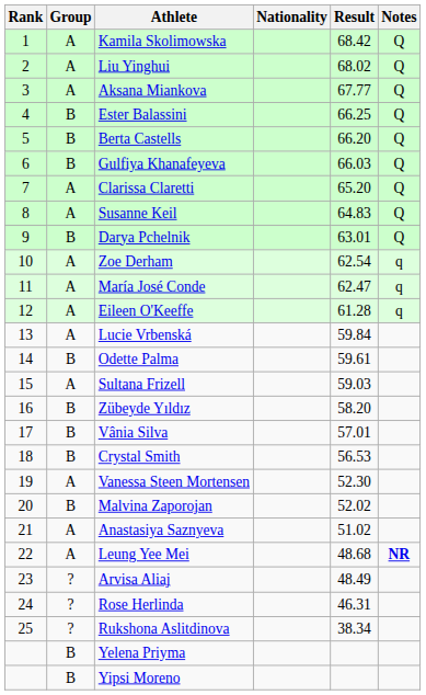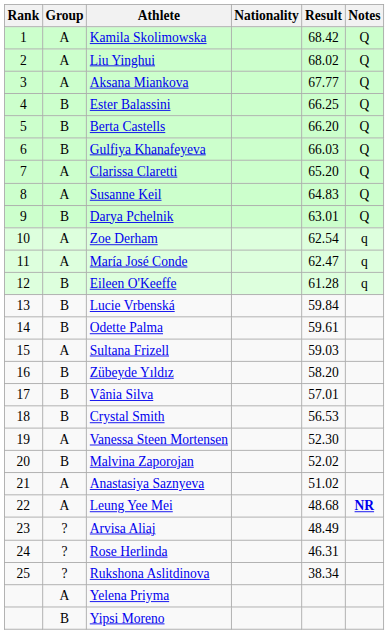 <table class="wikitable sortable" style="text-align:center;font-size:95%">
 <tr>
 <th>Rank</th>
 <th>Group</th>
 <th>Athlete</th>
 <th>Nationality</th>
 <th>Result</th>
 <th>Notes</th>
 </tr>
 <tr bgcolor=ccffcc>
 <td>1</td>
 <td>A</td>
 <td align="left"><a href='#'>Kamila Skolimowska</a></td>
 <td align=left></td>
 <td>68.42</td>
 <td>Q</td>
 </tr>
 <tr bgcolor=ccffcc>
 <td>2</td>
 <td>A</td>
 <td align="left"><a href='#'>Liu Yinghui</a></td>
 <td align=left></td>
 <td>68.02</td>
 <td>Q</td>
 </tr>
 <tr bgcolor=ccffcc>
 <td>3</td>
 <td>A</td>
 <td align="left"><a href='#'>Aksana Miankova</a></td>
 <td align=left></td>
 <td>67.77</td>
 <td>Q</td>
 </tr>
 <tr bgcolor=ccffcc>
 <td>4</td>
 <td>B</td>
 <td align="left"><a href='#'>Ester Balassini</a></td>
 <td align=left></td>
 <td>66.25</td>
 <td>Q</td>
 </tr>
 <tr bgcolor=ccffcc>
 <td>5</td>
 <td>B</td>
 <td align="left"><a href='#'>Berta Castells</a></td>
 <td align=left></td>
 <td>66.20</td>
 <td>Q</td>
 </tr>
 <tr bgcolor=ccffcc>
 <td>6</td>
 <td>B</td>
 <td align="left"><a href='#'>Gulfiya Khanafeyeva</a></td>
 <td align=left></td>
 <td>66.03</td>
 <td>Q</td>
 </tr>
 <tr bgcolor=ccffcc>
 <td>7</td>
 <td>A</td>
 <td align="left"><a href='#'>Clarissa Claretti</a></td>
 <td align=left></td>
 <td>65.20</td>
 <td>Q</td>
 </tr>
 <tr bgcolor=ccffcc>
 <td>8</td>
 <td>A</td>
 <td align="left"><a href='#'>Susanne Keil</a></td>
 <td align=left></td>
 <td>64.83</td>
 <td>Q</td>
 </tr>
 <tr bgcolor=ccffcc>
 <td>9</td>
 <td>B</td>
 <td align="left"><a href='#'>Darya Pchelnik</a></td>
 <td align=left></td>
 <td>63.01</td>
 <td>Q</td>
 </tr>
 <tr bgcolor=ddffdd>
 <td>10</td>
 <td>A</td>
 <td align="left"><a href='#'>Zoe Derham</a></td>
 <td align=left></td>
 <td>62.54</td>
 <td>q</td>
 </tr>
 <tr bgcolor=ddffdd>
 <td>11</td>
 <td>A</td>
 <td align="left"><a href='#'>María José Conde</a></td>
 <td align=left></td>
 <td>62.47</td>
 <td>q</td>
 </tr>
 <tr bgcolor=ddffdd>
 <td>12</td>
-<td>A</td>
+<td>B</td>
 <td align="left"><a href='#'>Eileen O'Keeffe</a></td>
 <td align=left></td>
 <td>61.28</td>
 <td>q</td>
 </tr>
 <tr>
 <td>13</td>
-<td>A</td>
+<td>B</td>
 <td align="left"><a href='#'>Lucie Vrbenská</a></td>
 <td align=left></td>
 <td>59.84</td>
 <td></td>
 </tr>
 <tr>
 <td>14</td>
 <td>B</td>
 <td align="left"><a href='#'>Odette Palma</a></td>
 <td align=left></td>
 <td>59.61</td>
 <td></td>
 </tr>
 <tr>
 <td>15</td>
 <td>A</td>
 <td align="left"><a href='#'>Sultana Frizell</a></td>
 <td align=left></td>
 <td>59.03</td>
 <td></td>
 </tr>
 <tr>
 <td>16</td>
 <td>B</td>
 <td align="left"><a href='#'>Zübeyde Yıldız</a></td>
 <td align=left></td>
 <td>58.20</td>
 <td></td>
 </tr>
 <tr>
 <td>17</td>
 <td>B</td>
 <td align="left"><a href='#'>Vânia Silva</a></td>
 <td align=left></td>
 <td>57.01</td>
 <td></td>
 </tr>
 <tr>
 <td>18</td>
 <td>B</td>
 <td align="left"><a href='#'>Crystal Smith</a></td>
 <td align=left></td>
 <td>56.53</td>
 <td></td>
 </tr>
 <tr>
 <td>19</td>
 <td>A</td>
 <td align="left"><a href='#'>Vanessa Steen Mortensen</a></td>
 <td align=left></td>
 <td>52.30</td>
 <td></td>
 </tr>
 <tr>
 <td>20</td>
 <td>B</td>
 <td align="left"><a href='#'>Malvina Zaporojan</a></td>
 <td align=left></td>
 <td>52.02</td>
 <td></td>
 </tr>
 <tr>
 <td>21</td>
 <td>A</td>
 <td align="left"><a href='#'>Anastasiya Saznyeva</a></td>
 <td align=left></td>
 <td>51.02</td>
 <td></td>
 </tr>
 <tr>
 <td>22</td>
 <td>A</td>
 <td align="left"><a href='#'>Leung Yee Mei</a></td>
 <td align=left></td>
 <td>48.68</td>
 <td><strong><a href='#'>NR</a></strong></td>
 </tr>
 <tr>
 <td>23</td>
 <td>?</td>
 <td align="left"><a href='#'>Arvisa Aliaj</a></td>
 <td align=left></td>
 <td>48.49</td>
 <td></td>
 </tr>
 <tr>
 <td>24</td>
 <td>?</td>
 <td align="left"><a href='#'>Rose Herlinda</a></td>
 <td align=left></td>
 <td>46.31</td>
 <td></td>
 </tr>
 <tr>
 <td>25</td>
 <td>?</td>
 <td align="left"><a href='#'>Rukshona Aslitdinova</a></td>
 <td align=left></td>
 <td>38.34</td>
 <td></td>
 </tr>
 <tr>
 <td></td>
-<td>B</td>
+<td>A</td>
 <td align="left"><a href='#'>Yelena Priyma</a></td>
 <td align=left></td>
 <td></td>
 <td></td>
 </tr>
 <tr>
 <td></td>
 <td>B</td>
 <td align="left"><a href='#'>Yipsi Moreno</a></td>
 <td align=left></td>
 <td></td>
 <td></td>
 </tr>
 </table>
